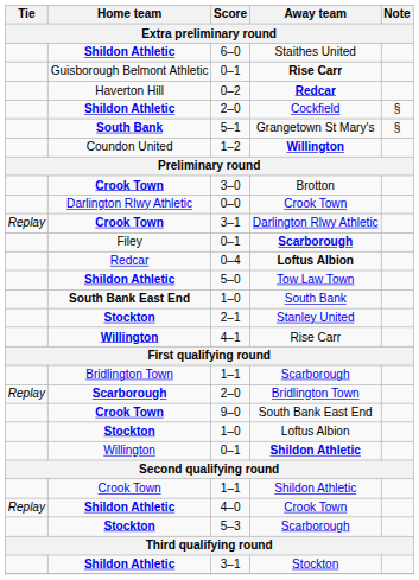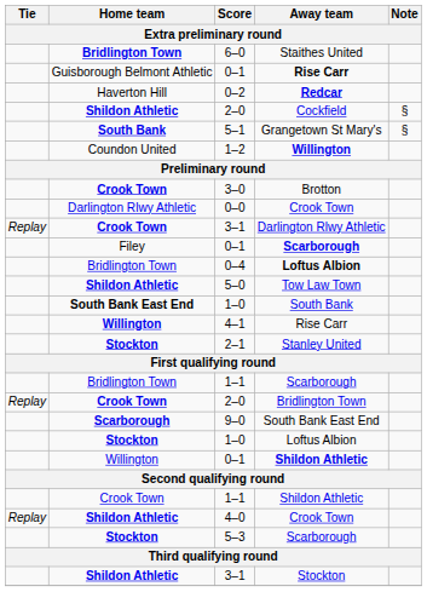 <table class="wikitable" style="text-align:center;">
 <tr>
 <th>Tie</th>
 <th>Home team</th>
 <th>Score</th>
 <th>Away team</th>
 <th>Note</th>
 </tr>
 <tr>
 <th colspan=5>Extra preliminary round</th>
 </tr>
 <tr>
 <td></td>
-<td><strong><a href='#'>Shildon Athletic</a></strong></td>
+<td><strong><a href='#'>Bridlington Town</a></strong></td>
 <td>6–0</td>
 <td>Staithes United</td>
 <td></td>
 </tr>
 <tr>
 <td></td>
 <td>Guisborough Belmont Athletic</td>
 <td>0–1</td>
 <td><strong>Rise Carr</strong></td>
 <td></td>
 </tr>
 <tr>
 <td></td>
 <td>Haverton Hill</td>
 <td>0–2</td>
 <td><strong><a href='#'>Redcar</a></strong></td>
 </tr>
 <tr>
 <td></td>
 <td><strong><a href='#'>Shildon Athletic</a></strong></td>
 <td>2–0</td>
 <td><a href='#'>Cockfield</a></td>
 <td>§</td>
 </tr>
 <tr>
 <td></td>
 <td><strong><a href='#'>South Bank</a></strong></td>
 <td>5–1</td>
 <td>Grangetown St Mary's</td>
 <td>§</td>
 </tr>
 <tr>
 <td></td>
 <td>Coundon United</td>
 <td>1–2</td>
 <td><strong><a href='#'>Willington</a></strong></td>
 </tr>
 <tr>
 <th colspan=5>Preliminary round</th>
 </tr>
 <tr>
 <td></td>
 <td><strong><a href='#'>Crook Town</a></strong></td>
 <td>3–0</td>
 <td>Brotton</td>
 <td></td>
 </tr>
 <tr>
 <td></td>
 <td><a href='#'>Darlington Rlwy Athletic</a></td>
 <td>0–0</td>
 <td><a href='#'>Crook Town</a></td>
 <td></td>
 </tr>
 <tr>
 <td><em>Replay</em></td>
 <td><strong><a href='#'>Crook Town</a></strong></td>
 <td>3–1</td>
 <td><a href='#'>Darlington Rlwy Athletic</a></td>
 <td></td>
 </tr>
 <tr>
 <td></td>
 <td>Filey</td>
 <td>0–1</td>
 <td><strong><a href='#'>Scarborough</a></strong></td>
 <td></td>
 </tr>
 <tr>
 <td></td>
-<td><a href='#'>Redcar</a></td>
+<td><a href='#'>Bridlington Town</a></td>
 <td>0–4</td>
 <td><strong>Loftus Albion</strong></td>
 <td></td>
 </tr>
 <tr>
 <td></td>
 <td><strong><a href='#'>Shildon Athletic</a></strong></td>
 <td>5–0</td>
 <td><a href='#'>Tow Law Town</a></td>
 <td></td>
 </tr>
 <tr>
 <td></td>
 <td><strong>South Bank East End</strong></td>
 <td>1–0</td>
 <td><a href='#'>South Bank</a></td>
 <td></td>
 </tr>
 <tr>
 <td></td>
-<td><strong><a href='#'>Stockton</a></strong></td>
-<td>2–1</td>
-<td><a href='#'>Stanley United</a></td>
+<td><strong><a href='#'>Willington</a></strong></td>
+<td>4–1</td>
+<td>Rise Carr</td>
 <td></td>
 </tr>
 <tr>
 <td></td>
-<td><strong><a href='#'>Willington</a></strong></td>
-<td>4–1</td>
-<td>Rise Carr</td>
+<td><strong><a href='#'>Stockton</a></strong></td>
+<td>2–1</td>
+<td><a href='#'>Stanley United</a></td>
 <td></td>
 </tr>
 <tr>
 <th colspan=5>First qualifying round</th>
 </tr>
 <tr>
 <td></td>
 <td><a href='#'>Bridlington Town</a></td>
 <td>1–1</td>
 <td><a href='#'>Scarborough</a></td>
 <td></td>
 </tr>
 <tr>
 <td><em>Replay</em></td>
-<td><strong><a href='#'>Scarborough</a></strong></td>
+<td><strong><a href='#'>Crook Town</a></strong></td>
 <td>2–0</td>
 <td><a href='#'>Bridlington Town</a></td>
 <td></td>
 </tr>
 <tr>
 <td></td>
-<td><strong><a href='#'>Crook Town</a></strong></td>
+<td><strong><a href='#'>Scarborough</a></strong></td>
 <td>9–0</td>
 <td>South Bank East End</td>
 <td></td>
 </tr>
 <tr>
 <td></td>
 <td><strong><a href='#'>Stockton</a></strong></td>
 <td>1–0</td>
 <td>Loftus Albion</td>
 <td></td>
 </tr>
 <tr>
 <td></td>
 <td><a href='#'>Willington</a></td>
 <td>0–1</td>
 <td><strong><a href='#'>Shildon Athletic</a></strong></td>
 <td></td>
 </tr>
 <tr>
 <th colspan=5>Second qualifying round</th>
 </tr>
 <tr>
 <td></td>
 <td><a href='#'>Crook Town</a></td>
 <td>1–1</td>
 <td><a href='#'>Shildon Athletic</a></td>
 <td></td>
 </tr>
 <tr>
 <td><em>Replay</em></td>
 <td><strong><a href='#'>Shildon Athletic</a></strong></td>
 <td>4–0</td>
 <td><a href='#'>Crook Town</a></td>
 <td></td>
 </tr>
 <tr>
 <td></td>
 <td><strong><a href='#'>Stockton</a></strong></td>
 <td>5–3</td>
 <td><a href='#'>Scarborough</a></td>
 <td></td>
 </tr>
 <tr>
 <th colspan=5>Third qualifying round</th>
 </tr>
 <tr>
 <td></td>
 <td><strong><a href='#'>Shildon Athletic</a></strong></td>
 <td>3–1</td>
 <td><a href='#'>Stockton</a></td>
 <td></td>
 </tr>
 <tr>
 </tr>
 </table>
